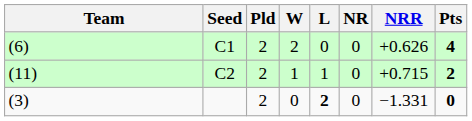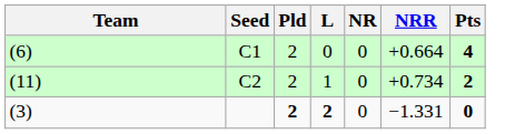 <table class="wikitable" style="text-align:center">
 <tr>
 <th width="175">Team</th>
 <th width="25">Seed</th>
 <th width="20"><abbr>Pld</abbr></th>
-<th width="20"><abbr>W</abbr></th>
 <th width="20"><abbr>L</abbr></th>
 <th width="20"><abbr>NR</abbr></th>
 <th width="50"><abbr><a href='#'>NRR</a></abbr></th>
 <th width="20"><abbr>Pts</abbr></th>
 </tr>
 <tr style="background-color:#ccffcc">
 <td style="text-align:left"> (6)</td>
 <td>C1</td>
 <td>2</td>
-<td>2</td>
 <td>0</td>
 <td>0</td>
-<td>+0.626</td>
+<td>+0.664</td>
 <td><strong>4</strong></td>
 </tr>
 <tr style="background-color:#ccffcc">
 <td style="text-align:left"> (11)</td>
 <td>C2</td>
 <td>2</td>
 <td>1</td>
-<td>1</td>
 <td>0</td>
-<td>+0.715</td>
+<td>+0.734</td>
 <td><strong>2</strong></td>
 </tr>
 <tr>
 <td style="text-align:left"> (3)</td>
 <td></td>
-<td>2</td>
-<td>0</td>
+<td><strong>2</strong></td>
 <td><strong>2</strong></td>
 <td>0</td>
 <td>−1.331</td>
 <td><strong>0</strong></td>
 </tr>
 </table>
